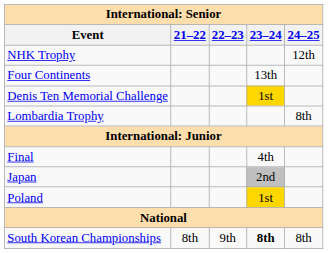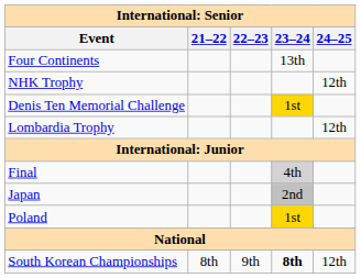 <table class="wikitable" style="text-align:center">
 <tr>
 <th colspan="5" style="background-color: #ffdead; " align="center">International: Senior</th>
 </tr>
 <tr>
 <th>Event</th>
 <th><a href='#'>21–22</a></th>
 <th><a href='#'>22–23</a></th>
 <th><a href='#'>23–24</a></th>
 <th><a href='#'>24–25</a></th>
 </tr>
 <tr>
+<td align=left><a href='#'>Four Continents</a></td>
+<td></td>
+<td></td>
+<td>13th</td>
+<td></td>
+</tr>
+<tr>
 <td align=left> <a href='#'>NHK Trophy</a></td>
 <td></td>
 <td></td>
 <td></td>
 <td>12th</td>
-</tr>
-<tr>
-<td align=left><a href='#'>Four Continents</a></td>
-<td></td>
-<td></td>
-<td>13th</td>
-<td></td>
 </tr>
 <tr>
 <td align=left> <a href='#'>Denis Ten Memorial Challenge</a></td>
 <td></td>
 <td></td>
 <td bgcolor=gold>1st</td>
 <td></td>
 </tr>
 <tr>
 <td align=left> <a href='#'>Lombardia Trophy</a></td>
 <td></td>
 <td></td>
 <td></td>
-<td>8th</td>
+<td>12th</td>
 </tr>
 <tr>
 <th colspan="5" style="background-color: #ffdead; " align="center">International: Junior</th>
 </tr>
 <tr>
 <td align=left> <a href='#'>Final</a></td>
 <td></td>
 <td></td>
-<td>4th</td>
+<td style="background: lightgrey;">4th</td>
 <td></td>
 </tr>
 <tr>
 <td align=left> <a href='#'>Japan</a></td>
 <td></td>
 <td></td>
 <td bgcolor=silver>2nd</td>
 <td></td>
 </tr>
 <tr>
 <td align=left> <a href='#'>Poland</a></td>
 <td></td>
 <td></td>
 <td bgcolor=gold>1st</td>
 <td></td>
 </tr>
 <tr>
 <th colspan="5" style="background-color: #ffdead; " align="center">National</th>
 </tr>
 <tr>
 <td align="left"><a href='#'>South Korean Championships</a></td>
 <td>8th</td>
 <td>9th</td>
 <td><strong>8th</strong></td>
-<td>8th</td>
+<td>12th</td>
 </tr>
 </table>
